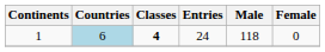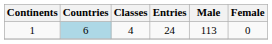 <table class="wikitable">
 <tr>
 <th width=50>Continents</th>
 <th width=50>Countries</th>
 <th width=50>Classes</th>
 <th width=50>Entries</th>
 <th width=50>Male</th>
 <th width=50>Female</th>
 </tr>
 <tr>
 <td align="center">1</td>
 <td align="center" style="background: lightblue;">6</td>
-<td align="center"><strong>4</strong></td>
+<td align="center">4</td>
 <td align="center">24</td>
-<td align="center">118</td>
+<td align="center">113</td>
 <td align="center">0</td>
 </tr>
 <tr>
 </tr>
 </table>
